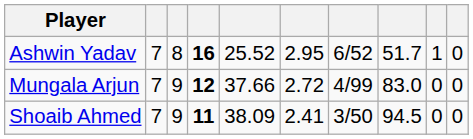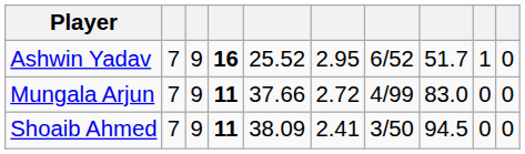 <table class="wikitable sortable" style="text-align: center;">
 <tr>
 <th class="unsortable">Player</th>
 <th></th>
 <th></th>
 <th></th>
 <th></th>
 <th></th>
 <th></th>
 <th></th>
 <th></th>
 <th></th>
 </tr>
 <tr>
 <td style="text-align:left"><a href='#'>Ashwin Yadav</a></td>
 <td style="text-align:left">7</td>
-<td>8</td>
+<td>9</td>
 <td><strong>16</strong></td>
 <td>25.52</td>
 <td>2.95</td>
 <td>6/52</td>
 <td>51.7</td>
 <td>1</td>
 <td>0</td>
 </tr>
 <tr>
 <td style="text-align:left"><a href='#'>Mungala Arjun</a></td>
 <td style="text-align:left">7</td>
 <td>9</td>
-<td><strong>12</strong></td>
+<td><strong>11</strong></td>
 <td>37.66</td>
 <td>2.72</td>
 <td>4/99</td>
 <td>83.0</td>
 <td>0</td>
 <td>0</td>
 </tr>
 <tr>
 <td style="text-align:left"><a href='#'>Shoaib Ahmed</a></td>
 <td style="text-align:left">7</td>
 <td>9</td>
 <td><strong>11</strong></td>
 <td>38.09</td>
 <td>2.41</td>
 <td>3/50</td>
 <td>94.5</td>
 <td>0</td>
 <td>0</td>
 </tr>
 </table>
